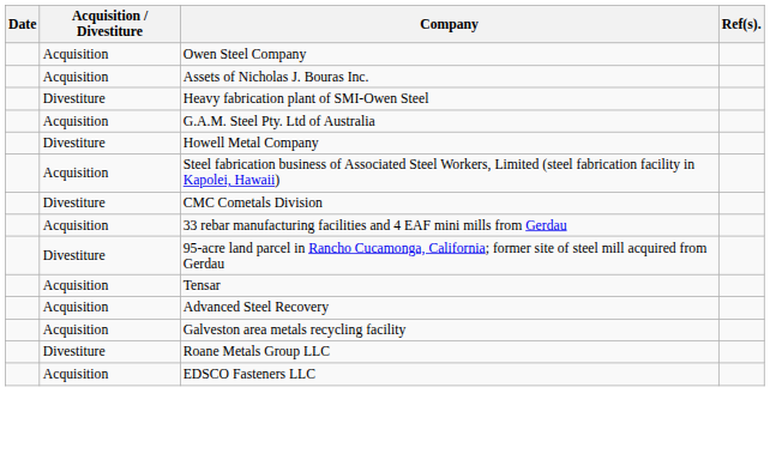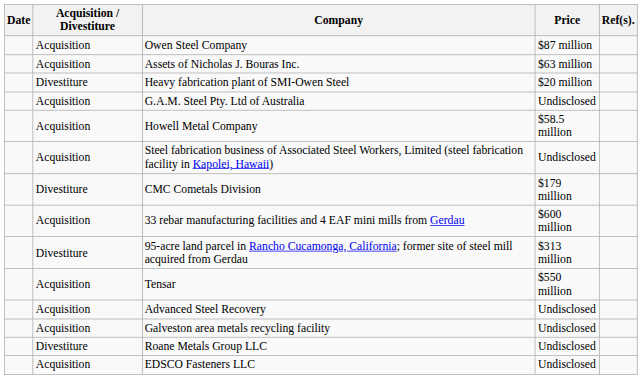 <table class="wikitable sortable">
 <tr>
 <th scope="col">Date</th>
 <th scope="col">Acquisition / Divestiture</th>
 <th scope="col">Company</th>
+<th scope="col" style="width:80px;">Price</th>
 <th scope="col" class="unsortable">Ref(s).</th>
 </tr>
 <tr>
 <td></td>
 <td>Acquisition</td>
 <td>Owen Steel Company</td>
+<td>$87 million</td>
 <td></td>
 </tr>
 <tr>
 <td></td>
 <td>Acquisition</td>
 <td>Assets of Nicholas J. Bouras Inc.</td>
+<td>$63 million</td>
 <td></td>
 </tr>
 <tr>
 <td></td>
 <td>Divestiture</td>
 <td>Heavy fabrication plant of SMI-Owen Steel</td>
+<td>$20 million</td>
 <td></td>
 </tr>
 <tr>
 <td></td>
 <td>Acquisition</td>
 <td>G.A.M. Steel Pty. Ltd of Australia</td>
+<td>Undisclosed</td>
 <td></td>
 </tr>
 <tr>
 <td></td>
-<td>Divestiture</td>
+<td>Acquisition</td>
 <td>Howell Metal Company</td>
+<td>$58.5 million</td>
 <td></td>
 </tr>
 <tr>
 <td></td>
 <td>Acquisition</td>
 <td>Steel fabrication business of Associated Steel Workers, Limited (steel fabrication facility in <a href='#'>Kapolei, Hawaii</a>)</td>
+<td>Undisclosed</td>
 <td></td>
 </tr>
 <tr>
 <td></td>
 <td>Divestiture</td>
 <td>CMC Cometals Division</td>
+<td>$179 million</td>
 <td></td>
 </tr>
 <tr>
 <td></td>
 <td>Acquisition</td>
 <td>33 rebar manufacturing facilities and 4 EAF mini mills from <a href='#'>Gerdau</a></td>
+<td>$600 million</td>
 <td></td>
 </tr>
 <tr>
 <td></td>
 <td>Divestiture</td>
 <td>95-acre land parcel in <a href='#'>Rancho Cucamonga, California</a>; former site of steel mill acquired from Gerdau</td>
+<td>$313 million</td>
 <td></td>
 </tr>
 <tr>
 <td></td>
 <td>Acquisition</td>
 <td>Tensar</td>
+<td>$550 million</td>
 <td></td>
 </tr>
 <tr>
 <td></td>
 <td>Acquisition</td>
 <td>Advanced Steel Recovery</td>
+<td>Undisclosed</td>
 <td></td>
 </tr>
 <tr>
 <td></td>
 <td>Acquisition</td>
 <td>Galveston area metals recycling facility</td>
+<td>Undisclosed</td>
 <td></td>
 </tr>
 <tr>
 <td></td>
 <td>Divestiture</td>
 <td>Roane Metals Group LLC</td>
+<td>Undisclosed</td>
 <td></td>
 </tr>
 <tr>
 <td></td>
 <td>Acquisition</td>
 <td>EDSCO Fasteners LLC</td>
+<td>Undisclosed</td>
 <td></td>
 </tr>
 </table>
